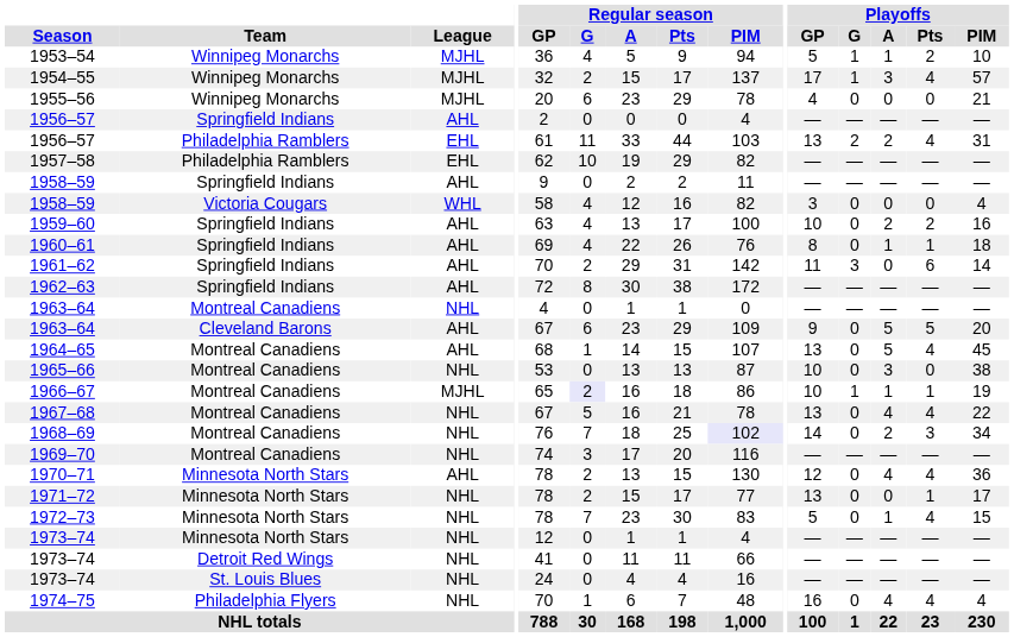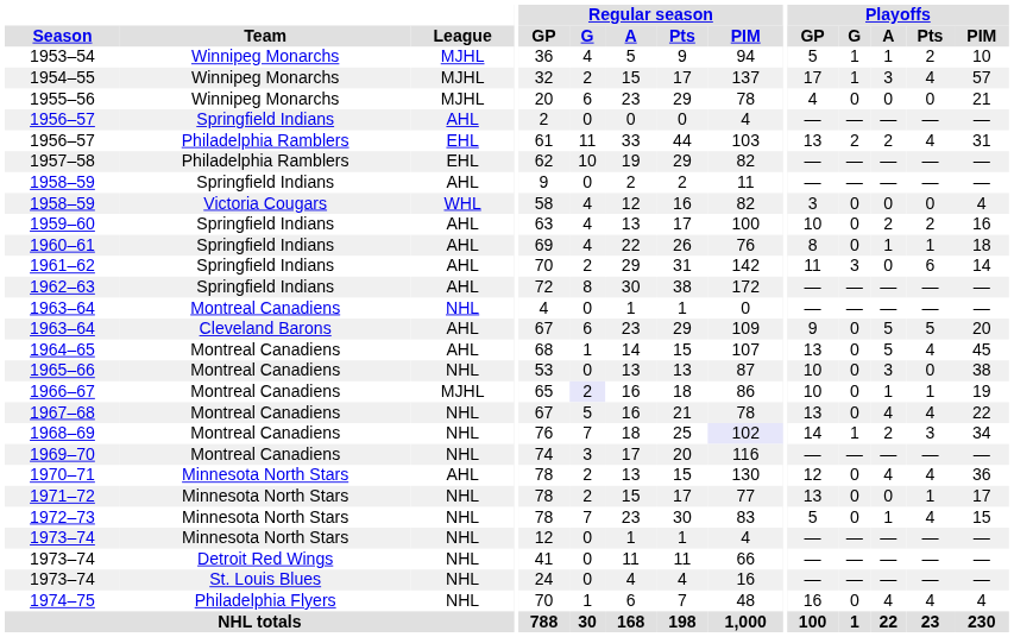 <table border="0" cellpadding="1" cellspacing="0" style="text-align:center; width:60em">
 <tr bgcolor="#e0e0e0">
 <th colspan="3" bgcolor="#ffffff"></th>
 <th rowspan="100" bgcolor="#ffffff"></th>
 <th colspan="5"><a href='#'>Regular season</a></th>
 <th rowspan="100" bgcolor="#ffffff"></th>
 <th colspan="5"><a href='#'>Playoffs</a></th>
 </tr>
 <tr bgcolor="#e0e0e0">
 <th><a href='#'>Season</a></th>
 <th>Team</th>
 <th>League</th>
 <th>GP</th>
 <th><a href='#'>G</a></th>
 <th><a href='#'>A</a></th>
 <th><a href='#'>Pts</a></th>
 <th><a href='#'>PIM</a></th>
 <th>GP</th>
 <th>G</th>
 <th>A</th>
 <th>Pts</th>
 <th>PIM</th>
 </tr>
 <tr>
 <td>1953–54</td>
 <td><a href='#'>Winnipeg Monarchs</a></td>
 <td><a href='#'>MJHL</a></td>
 <td>36</td>
 <td>4</td>
 <td>5</td>
 <td>9</td>
 <td>94</td>
 <td>5</td>
 <td>1</td>
 <td>1</td>
 <td>2</td>
 <td>10</td>
 </tr>
 <tr bgcolor="#f0f0f0">
 <td>1954–55</td>
 <td>Winnipeg Monarchs</td>
 <td>MJHL</td>
 <td>32</td>
 <td>2</td>
 <td>15</td>
 <td>17</td>
 <td>137</td>
 <td>17</td>
 <td>1</td>
 <td>3</td>
 <td>4</td>
 <td>57</td>
 </tr>
 <tr>
 <td>1955–56</td>
 <td>Winnipeg Monarchs</td>
 <td>MJHL</td>
 <td>20</td>
 <td>6</td>
 <td>23</td>
 <td>29</td>
 <td>78</td>
 <td>4</td>
 <td>0</td>
 <td>0</td>
 <td>0</td>
 <td>21</td>
 </tr>
 <tr bgcolor="#f0f0f0">
 <td><a href='#'>1956–57</a></td>
 <td><a href='#'>Springfield Indians</a></td>
 <td><a href='#'>AHL</a></td>
 <td>2</td>
 <td>0</td>
 <td>0</td>
 <td>0</td>
 <td>4</td>
 <td>—</td>
 <td>—</td>
 <td>—</td>
 <td>—</td>
 <td>—</td>
 </tr>
 <tr>
 <td>1956–57</td>
 <td><a href='#'>Philadelphia Ramblers</a></td>
 <td><a href='#'>EHL</a></td>
 <td>61</td>
 <td>11</td>
 <td>33</td>
 <td>44</td>
 <td>103</td>
 <td>13</td>
 <td>2</td>
 <td>2</td>
 <td>4</td>
 <td>31</td>
 </tr>
 <tr bgcolor="#f0f0f0">
 <td>1957–58</td>
 <td>Philadelphia Ramblers</td>
 <td>EHL</td>
 <td>62</td>
 <td>10</td>
 <td>19</td>
 <td>29</td>
 <td>82</td>
 <td>—</td>
 <td>—</td>
 <td>—</td>
 <td>—</td>
 <td>—</td>
 </tr>
 <tr>
 <td><a href='#'>1958–59</a></td>
 <td>Springfield Indians</td>
 <td>AHL</td>
 <td>9</td>
 <td>0</td>
 <td>2</td>
 <td>2</td>
 <td>11</td>
 <td>—</td>
 <td>—</td>
 <td>—</td>
 <td>—</td>
 <td>—</td>
 </tr>
 <tr bgcolor="#f0f0f0">
 <td><a href='#'>1958–59</a></td>
 <td><a href='#'>Victoria Cougars</a></td>
 <td><a href='#'>WHL</a></td>
 <td>58</td>
 <td>4</td>
 <td>12</td>
 <td>16</td>
 <td>82</td>
 <td>3</td>
 <td>0</td>
 <td>0</td>
 <td>0</td>
 <td>4</td>
 </tr>
 <tr>
 <td><a href='#'>1959–60</a></td>
 <td>Springfield Indians</td>
 <td>AHL</td>
 <td>63</td>
 <td>4</td>
 <td>13</td>
 <td>17</td>
 <td>100</td>
 <td>10</td>
 <td>0</td>
 <td>2</td>
 <td>2</td>
 <td>16</td>
 </tr>
 <tr bgcolor="#f0f0f0">
 <td><a href='#'>1960–61</a></td>
 <td>Springfield Indians</td>
 <td>AHL</td>
 <td>69</td>
 <td>4</td>
 <td>22</td>
 <td>26</td>
 <td>76</td>
 <td>8</td>
 <td>0</td>
 <td>1</td>
 <td>1</td>
 <td>18</td>
 </tr>
 <tr>
 <td><a href='#'>1961–62</a></td>
 <td>Springfield Indians</td>
 <td>AHL</td>
 <td>70</td>
 <td>2</td>
 <td>29</td>
 <td>31</td>
 <td>142</td>
 <td>11</td>
 <td>3</td>
 <td>0</td>
 <td>6</td>
 <td>14</td>
 </tr>
 <tr bgcolor="#f0f0f0">
 <td><a href='#'>1962–63</a></td>
 <td>Springfield Indians</td>
 <td>AHL</td>
 <td>72</td>
 <td>8</td>
 <td>30</td>
 <td>38</td>
 <td>172</td>
 <td>—</td>
 <td>—</td>
 <td>—</td>
 <td>—</td>
 <td>—</td>
 </tr>
 <tr>
 <td><a href='#'>1963–64</a></td>
 <td><a href='#'>Montreal Canadiens</a></td>
 <td><a href='#'>NHL</a></td>
 <td>4</td>
 <td>0</td>
 <td>1</td>
 <td>1</td>
 <td>0</td>
 <td>—</td>
 <td>—</td>
 <td>—</td>
 <td>—</td>
 <td>—</td>
 </tr>
 <tr bgcolor="#f0f0f0">
 <td><a href='#'>1963–64</a></td>
 <td><a href='#'>Cleveland Barons</a></td>
 <td>AHL</td>
 <td>67</td>
 <td>6</td>
 <td>23</td>
 <td>29</td>
 <td>109</td>
 <td>9</td>
 <td>0</td>
 <td>5</td>
 <td>5</td>
 <td>20</td>
 </tr>
 <tr>
 <td><a href='#'>1964–65</a></td>
 <td>Montreal Canadiens</td>
 <td>AHL</td>
 <td>68</td>
 <td>1</td>
 <td>14</td>
 <td>15</td>
 <td>107</td>
 <td>13</td>
 <td>0</td>
 <td>5</td>
 <td>4</td>
 <td>45</td>
 </tr>
 <tr bgcolor="#f0f0f0">
 <td><a href='#'>1965–66</a></td>
 <td>Montreal Canadiens</td>
 <td>NHL</td>
 <td>53</td>
 <td>0</td>
 <td>13</td>
 <td>13</td>
 <td>87</td>
 <td>10</td>
 <td>0</td>
 <td>3</td>
 <td>0</td>
 <td>38</td>
 </tr>
 <tr>
 <td><a href='#'>1966–67</a></td>
 <td>Montreal Canadiens</td>
 <td>MJHL</td>
 <td>65</td>
 <td style="background: lavender;">2</td>
 <td>16</td>
 <td>18</td>
 <td>86</td>
 <td>10</td>
-<td>1</td>
+<td>0</td>
 <td>1</td>
 <td>1</td>
 <td>19</td>
 </tr>
 <tr bgcolor="#f0f0f0">
 <td><a href='#'>1967–68</a></td>
 <td>Montreal Canadiens</td>
 <td>NHL</td>
 <td>67</td>
 <td>5</td>
 <td>16</td>
 <td>21</td>
 <td>78</td>
 <td>13</td>
 <td>0</td>
 <td>4</td>
 <td>4</td>
 <td>22</td>
 </tr>
 <tr>
 <td><a href='#'>1968–69</a></td>
 <td>Montreal Canadiens</td>
 <td>NHL</td>
 <td>76</td>
 <td>7</td>
 <td>18</td>
 <td>25</td>
 <td style="background: lavender;">102</td>
 <td>14</td>
-<td>0</td>
+<td>1</td>
 <td>2</td>
 <td>3</td>
 <td>34</td>
 </tr>
 <tr bgcolor="#f0f0f0">
 <td><a href='#'>1969–70</a></td>
 <td>Montreal Canadiens</td>
 <td>NHL</td>
 <td>74</td>
 <td>3</td>
 <td>17</td>
 <td>20</td>
 <td>116</td>
 <td>—</td>
 <td>—</td>
 <td>—</td>
 <td>—</td>
 <td>—</td>
 </tr>
 <tr>
 <td><a href='#'>1970–71</a></td>
 <td><a href='#'>Minnesota North Stars</a></td>
 <td>AHL</td>
 <td>78</td>
 <td>2</td>
 <td>13</td>
 <td>15</td>
 <td>130</td>
 <td>12</td>
 <td>0</td>
 <td>4</td>
 <td>4</td>
 <td>36</td>
 </tr>
 <tr bgcolor="#f0f0f0">
 <td><a href='#'>1971–72</a></td>
 <td>Minnesota North Stars</td>
 <td>NHL</td>
 <td>78</td>
 <td>2</td>
 <td>15</td>
 <td>17</td>
 <td>77</td>
 <td>13</td>
 <td>0</td>
 <td>0</td>
 <td>1</td>
 <td>17</td>
 </tr>
 <tr>
 <td><a href='#'>1972–73</a></td>
 <td>Minnesota North Stars</td>
 <td>NHL</td>
 <td>78</td>
 <td>7</td>
 <td>23</td>
 <td>30</td>
 <td>83</td>
 <td>5</td>
 <td>0</td>
 <td>1</td>
 <td>4</td>
 <td>15</td>
 </tr>
 <tr bgcolor="#f0f0f0">
 <td><a href='#'>1973–74</a></td>
 <td>Minnesota North Stars</td>
 <td>NHL</td>
 <td>12</td>
 <td>0</td>
 <td>1</td>
 <td>1</td>
 <td>4</td>
 <td>—</td>
 <td>—</td>
 <td>—</td>
 <td>—</td>
 <td>—</td>
 </tr>
 <tr>
 <td>1973–74</td>
 <td><a href='#'>Detroit Red Wings</a></td>
 <td>NHL</td>
 <td>41</td>
 <td>0</td>
 <td>11</td>
 <td>11</td>
 <td>66</td>
 <td>—</td>
 <td>—</td>
 <td>—</td>
 <td>—</td>
 <td>—</td>
 </tr>
 <tr bgcolor="#f0f0f0">
 <td>1973–74</td>
 <td><a href='#'>St. Louis Blues</a></td>
 <td>NHL</td>
 <td>24</td>
 <td>0</td>
 <td>4</td>
 <td>4</td>
 <td>16</td>
 <td>—</td>
 <td>—</td>
 <td>—</td>
 <td>—</td>
 <td>—</td>
 </tr>
 <tr>
 <td><a href='#'>1974–75</a></td>
 <td><a href='#'>Philadelphia Flyers</a></td>
 <td>NHL</td>
 <td>70</td>
 <td>1</td>
 <td>6</td>
 <td>7</td>
 <td>48</td>
 <td>16</td>
 <td>0</td>
 <td>4</td>
 <td>4</td>
 <td>4</td>
 </tr>
 <tr bgcolor="#e0e0e0">
 <th colspan="3">NHL totals</th>
 <th>788</th>
 <th>30</th>
 <th>168</th>
 <th>198</th>
 <th>1,000</th>
 <th>100</th>
 <th>1</th>
 <th>22</th>
 <th>23</th>
 <th>230</th>
 </tr>
 </table>
